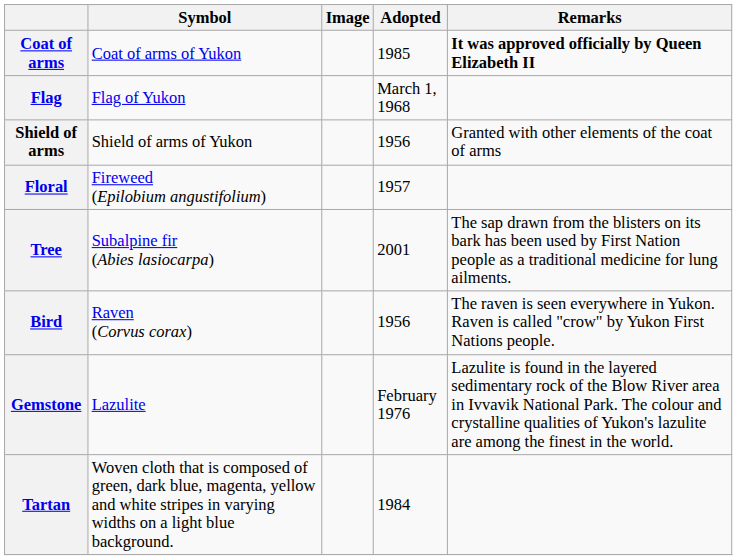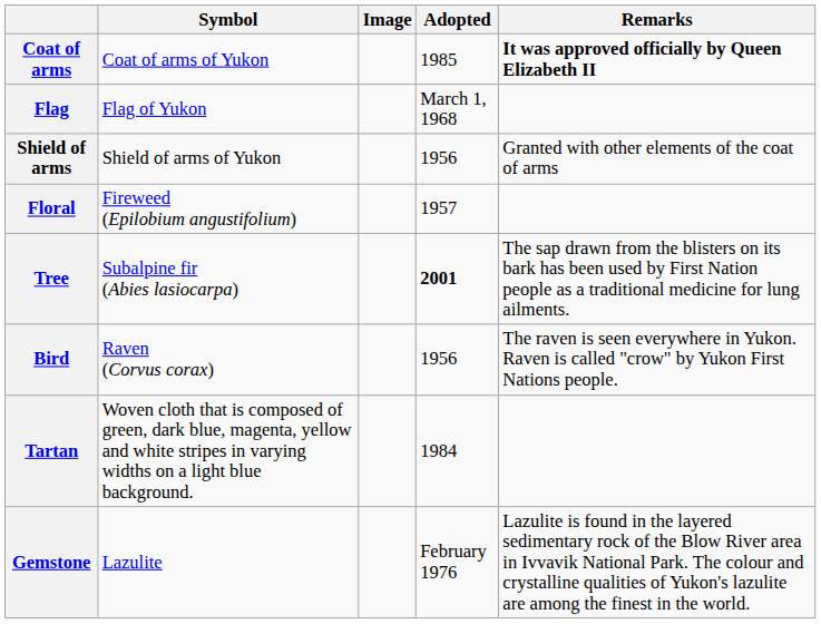 <table class="wikitable" style="width:80%;">
 <tr>
 <th></th>
 <th>Symbol</th>
 <th>Image</th>
 <th>Adopted</th>
 <th>Remarks</th>
 </tr>
 <tr>
 <th><a href='#'>Coat of arms</a></th>
 <td><a href='#'>Coat of arms of Yukon</a></td>
 <td></td>
 <td>1985</td>
 <td><strong>It was approved officially by Queen Elizabeth II</strong></td>
 </tr>
 <tr>
 <th><a href='#'>Flag</a></th>
 <td><a href='#'>Flag of Yukon</a></td>
 <td></td>
 <td>March 1, 1968</td>
 <td></td>
 </tr>
 <tr>
 <th>Shield of arms</th>
 <td>Shield of arms of Yukon</td>
 <td></td>
 <td>1956</td>
 <td>Granted with other elements of the coat of arms</td>
 </tr>
 <tr>
 <th><a href='#'>Floral</a></th>
 <td><a href='#'>Fireweed</a><br> (<em>Epilobium angustifolium</em>)</td>
 <td></td>
 <td>1957</td>
 <td></td>
 </tr>
 <tr>
 <th><a href='#'>Tree</a></th>
 <td><a href='#'>Subalpine fir</a><br>(<em>Abies lasiocarpa</em>)</td>
 <td></td>
-<td>2001</td>
+<td><strong>2001</strong></td>
 <td>The sap drawn from the blisters on its bark has been used by First Nation people as a traditional medicine for lung ailments.</td>
 </tr>
 <tr>
 <th><a href='#'>Bird</a></th>
 <td><a href='#'>Raven</a><br>(<em>Corvus corax</em>)</td>
 <td></td>
 <td>1956</td>
 <td>The raven is seen everywhere in Yukon. Raven is called "crow" by Yukon First Nations people.</td>
 </tr>
 <tr>
+<th><a href='#'>Tartan</a></th>
+<td>Woven cloth that is composed of green, dark blue, magenta, yellow and white stripes in varying widths on a light blue background.</td>
+<td></td>
+<td>1984</td>
+<td></td>
+</tr>
+<tr>
 <th><a href='#'>Gemstone</a></th>
 <td><a href='#'>Lazulite</a></td>
 <td></td>
 <td>February 1976</td>
 <td>Lazulite is found in the layered sedimentary rock of the Blow River area in Ivvavik National Park. The colour and crystalline qualities of Yukon's lazulite are among the finest in the world.</td>
 </tr>
 <tr>
-<th><a href='#'>Tartan</a></th>
-<td>Woven cloth that is composed of green, dark blue, magenta, yellow and white stripes in varying widths on a light blue background.</td>
-<td></td>
-<td>1984</td>
-<td></td>
-</tr>
-<tr>
 </tr>
 </table>
